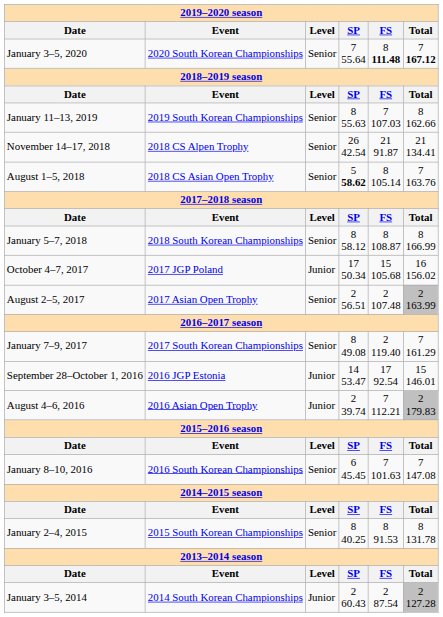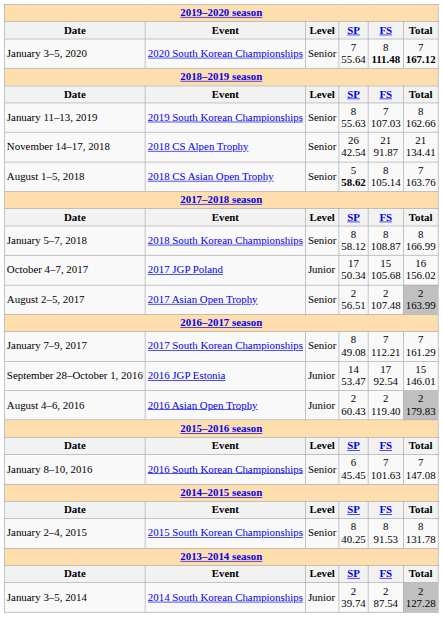 <table class="wikitable">
 <tr>
 <th style="background-color: #ffdead;" colspan=6 align=center><strong><a href='#'>2019–2020 season</a></strong></th>
 </tr>
 <tr>
 <th>Date</th>
 <th>Event</th>
 <th>Level</th>
 <th><a href='#'>SP</a></th>
 <th><a href='#'>FS</a></th>
 <th>Total</th>
 </tr>
 <tr>
 <td>January 3–5, 2020</td>
 <td><a href='#'>2020 South Korean Championships</a></td>
 <td>Senior</td>
 <td align=center>7 <br> 55.64</td>
 <td align=center>8 <br> <strong>111.48</strong></td>
 <td align=center>7 <br> <strong>167.12</strong></td>
 </tr>
 <tr>
 <th style="background-color: #ffdead;" colspan=6 align=center><strong><a href='#'>2018–2019 season</a></strong></th>
 </tr>
 <tr>
 <th>Date</th>
 <th>Event</th>
 <th>Level</th>
 <th><a href='#'>SP</a></th>
 <th><a href='#'>FS</a></th>
 <th>Total</th>
 </tr>
 <tr>
 <td>January 11–13, 2019</td>
 <td><a href='#'>2019 South Korean Championships</a></td>
 <td>Senior</td>
 <td align=center>8 <br> 55.63</td>
 <td align=center>7 <br> 107.03</td>
 <td align=center>8 <br> 162.66</td>
 </tr>
 <tr>
 <td>November 14–17, 2018</td>
 <td><a href='#'>2018 CS Alpen Trophy</a></td>
 <td>Senior</td>
 <td align=center>26 <br> 42.54</td>
 <td align=center>21 <br> 91.87</td>
 <td align=center>21 <br> 134.41</td>
 </tr>
 <tr>
 <td>August 1–5, 2018</td>
 <td><a href='#'>2018 CS Asian Open Trophy</a></td>
 <td>Senior</td>
 <td align=center>5 <br> <strong>58.62</strong></td>
 <td align=center>8 <br> 105.14</td>
 <td align=center>7 <br> 163.76</td>
 </tr>
 <tr>
 <th style="background-color: #ffdead;" colspan=6 align=center><strong><a href='#'>2017–2018 season</a></strong></th>
 </tr>
 <tr>
 <th>Date</th>
 <th>Event</th>
 <th>Level</th>
 <th><a href='#'>SP</a></th>
 <th><a href='#'>FS</a></th>
 <th>Total</th>
 </tr>
 <tr>
 <td>January 5–7, 2018</td>
 <td><a href='#'>2018 South Korean Championships</a></td>
 <td>Senior</td>
 <td align=center>8 <br> 58.12</td>
 <td align=center>8 <br> 108.87</td>
 <td align=center>8 <br> 166.99</td>
 </tr>
 <tr>
 <td>October 4–7, 2017</td>
 <td><a href='#'>2017 JGP Poland</a></td>
 <td>Junior</td>
 <td align=center>17 <br> 50.34</td>
 <td align=center>15 <br> 105.68</td>
 <td align=center>16 <br> 156.02</td>
 </tr>
 <tr>
 <td>August 2–5, 2017</td>
 <td><a href='#'>2017 Asian Open Trophy</a></td>
 <td>Senior</td>
 <td align=center>2 <br> 56.51</td>
 <td align=center>2 <br> 107.48</td>
 <td align=center bgcolor=silver>2 <br> 163.99</td>
 </tr>
 <tr>
 <th style="background-color: #ffdead;" colspan=6 align=center><strong><a href='#'>2016–2017 season</a></strong> </th>
 </tr>
 <tr>
 <td>January 7–9, 2017</td>
 <td><a href='#'>2017 South Korean Championships</a></td>
 <td>Senior</td>
 <td align=center>8 <br> 49.08</td>
-<td align=center>2 <br> 119.40</td>
+<td align=center>7 <br> 112.21</td>
 <td align=center>7 <br> 161.29</td>
 </tr>
 <tr>
 <td>September 28–October 1, 2016</td>
 <td><a href='#'>2016 JGP Estonia</a></td>
 <td>Junior</td>
 <td align=center>14 <br> 53.47</td>
 <td align=center>17 <br> 92.54</td>
 <td align=center>15 <br> 146.01</td>
 </tr>
 <tr>
 <td>August 4–6, 2016</td>
 <td><a href='#'>2016 Asian Open Trophy</a></td>
 <td>Junior</td>
-<td align=center>2 <br> 39.74</td>
-<td align=center>7 <br> 112.21</td>
+<td align=center>2 <br> 60.43</td>
+<td align=center>2 <br> 119.40</td>
 <td align=center bgcolor=silver>2 <br> 179.83</td>
 </tr>
 <tr>
 <th style="background-color: #ffdead;" colspan=6 align=center><strong><a href='#'>2015–2016 season</a></strong></th>
 </tr>
 <tr>
 <th>Date</th>
 <th>Event</th>
 <th>Level</th>
 <th><a href='#'>SP</a></th>
 <th><a href='#'>FS</a></th>
 <th>Total</th>
 </tr>
 <tr>
 <td>January 8–10, 2016</td>
 <td><a href='#'>2016 South Korean Championships</a></td>
 <td>Senior</td>
 <td align=center>6 <br> 45.45</td>
 <td align=center>7 <br> 101.63</td>
 <td align=center>7 <br> 147.08</td>
 </tr>
 <tr>
 <th style="background-color: #ffdead;" colspan=6 align=center><strong><a href='#'>2014–2015 season</a></strong></th>
 </tr>
 <tr>
 <th>Date</th>
 <th>Event</th>
 <th>Level</th>
 <th><a href='#'>SP</a></th>
 <th><a href='#'>FS</a></th>
 <th>Total</th>
 </tr>
 <tr>
 <td>January 2–4, 2015</td>
 <td><a href='#'>2015 South Korean Championships</a></td>
 <td>Senior</td>
 <td align=center>8 <br> 40.25</td>
 <td align=center>8 <br> 91.53</td>
 <td align=center>8 <br> 131.78</td>
 </tr>
 <tr>
 <th style="background-color: #ffdead;" colspan=6 align=center><strong><a href='#'>2013–2014 season</a></strong></th>
 </tr>
 <tr>
 <th>Date</th>
 <th>Event</th>
 <th>Level</th>
 <th><a href='#'>SP</a></th>
 <th><a href='#'>FS</a></th>
 <th>Total</th>
 </tr>
 <tr>
 <td>January 3–5, 2014</td>
 <td><a href='#'>2014 South Korean Championships</a></td>
 <td>Junior</td>
-<td align=center>2 <br> 60.43</td>
+<td align=center>2 <br> 39.74</td>
 <td align=center>2 <br> 87.54</td>
 <td align=center bgcolor=silver>2 <br> 127.28</td>
 </tr>
 </table>
